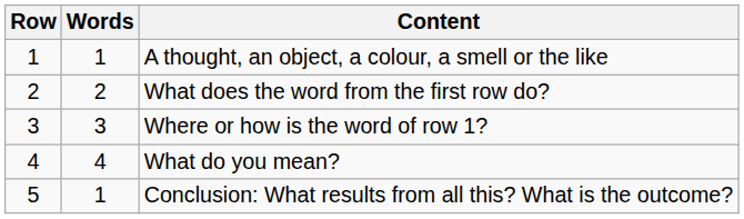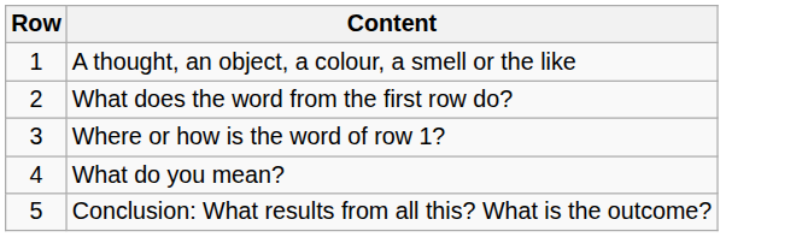 <table class="wikitable">
 <tr>
 <th>Row</th>
-<th>Words</th>
 <th>Content</th>
 </tr>
 <tr>
-<td align="center">1</td>
 <td align="center">1</td>
 <td>A thought, an object, a colour, a smell or the like</td>
 </tr>
 <tr>
 <td align="center">2</td>
-<td align="center">2</td>
 <td>What does the word from the first row do?</td>
 </tr>
 <tr>
-<td align="center">3</td>
 <td align="center">3</td>
 <td>Where or how is the word of row 1?</td>
 </tr>
 <tr>
 <td align="center">4</td>
-<td align="center">4</td>
 <td>What do you mean?</td>
 </tr>
 <tr>
 <td align="center">5</td>
-<td align="center">1</td>
 <td>Conclusion: What results from all this? What is the outcome?</td>
 </tr>
 </table>
